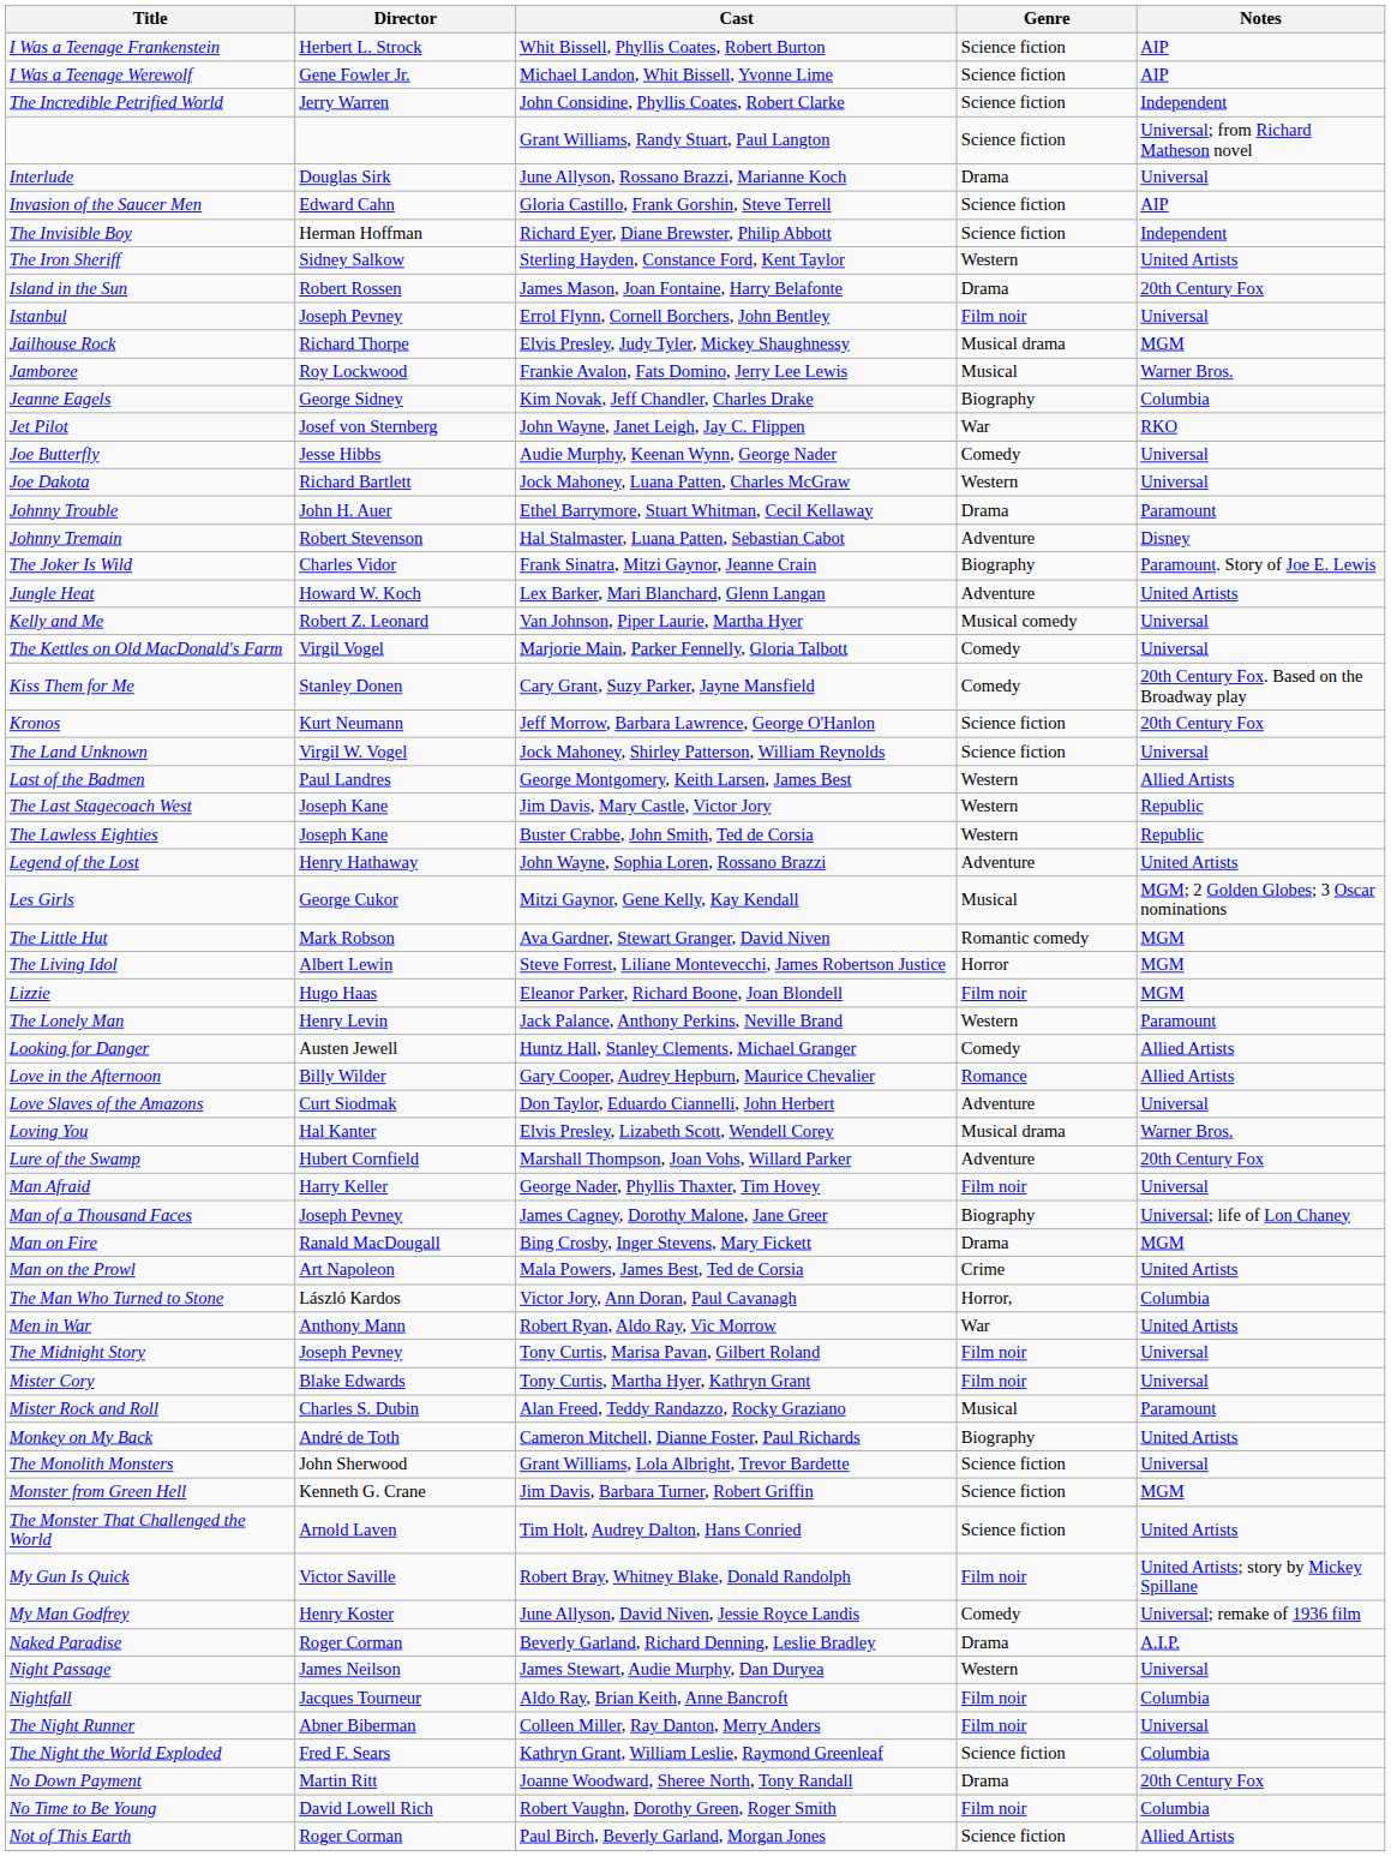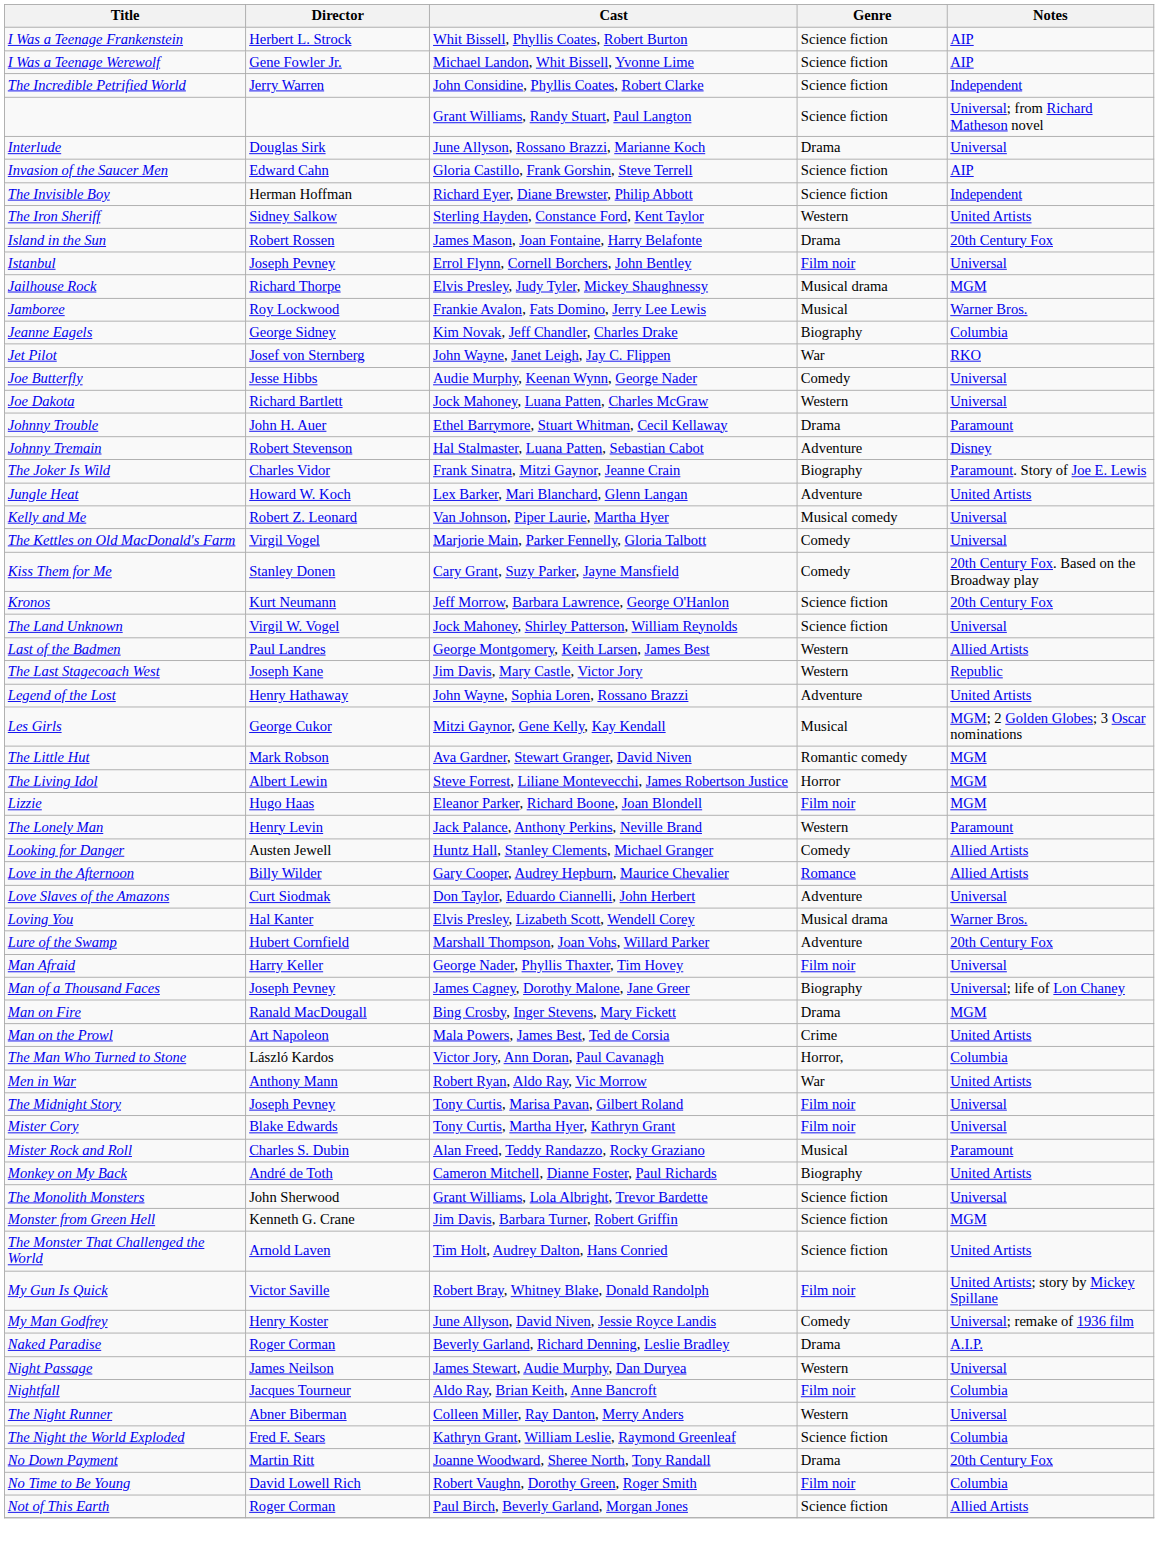 <table class="wikitable sortable" width= "100%">
 <tr>
 <th width=21%>Title</th>
 <th width=16%>Director</th>
 <th width=32%>Cast</th>
 <th width=13%>Genre</th>
 <th width=18%>Notes</th>
 </tr>
 <tr>
 <td><em><a href='#'>I Was a Teenage Frankenstein</a></em></td>
 <td><a href='#'>Herbert L. Strock</a></td>
 <td><a href='#'>Whit Bissell</a>, <a href='#'>Phyllis Coates</a>, <a href='#'>Robert Burton</a></td>
 <td>Science fiction</td>
 <td><a href='#'>AIP</a></td>
 </tr>
 <tr>
 <td><em><a href='#'>I Was a Teenage Werewolf</a></em></td>
 <td><a href='#'>Gene Fowler Jr.</a></td>
 <td><a href='#'>Michael Landon</a>, <a href='#'>Whit Bissell</a>, <a href='#'>Yvonne Lime</a></td>
 <td>Science fiction</td>
 <td><a href='#'>AIP</a></td>
 </tr>
 <tr>
 <td><em><a href='#'>The Incredible Petrified World</a></em></td>
 <td><a href='#'>Jerry Warren</a></td>
 <td><a href='#'>John Considine</a>, <a href='#'>Phyllis Coates</a>, <a href='#'>Robert Clarke</a></td>
 <td>Science fiction</td>
 <td><a href='#'>Independent</a></td>
 </tr>
 <tr>
 <td></td>
 <td></td>
 <td><a href='#'>Grant Williams</a>, <a href='#'>Randy Stuart</a>, <a href='#'>Paul Langton</a></td>
 <td>Science fiction</td>
 <td><a href='#'>Universal</a>; from <a href='#'>Richard Matheson</a> novel</td>
 </tr>
 <tr>
 <td><em><a href='#'>Interlude</a></em></td>
 <td><a href='#'>Douglas Sirk</a></td>
 <td><a href='#'>June Allyson</a>, <a href='#'>Rossano Brazzi</a>, <a href='#'>Marianne Koch</a></td>
 <td>Drama</td>
 <td><a href='#'>Universal</a></td>
 </tr>
 <tr>
 <td><em><a href='#'>Invasion of the Saucer Men</a></em></td>
 <td><a href='#'>Edward Cahn</a></td>
 <td><a href='#'>Gloria Castillo</a>, <a href='#'>Frank Gorshin</a>, <a href='#'>Steve Terrell</a></td>
 <td>Science fiction</td>
 <td><a href='#'>AIP</a></td>
 </tr>
 <tr>
 <td><em><a href='#'>The Invisible Boy</a></em></td>
 <td>Herman Hoffman</td>
 <td><a href='#'>Richard Eyer</a>, <a href='#'>Diane Brewster</a>, <a href='#'>Philip Abbott</a></td>
 <td>Science fiction</td>
 <td><a href='#'>Independent</a></td>
 </tr>
 <tr>
 <td><em><a href='#'>The Iron Sheriff</a></em></td>
 <td><a href='#'>Sidney Salkow</a></td>
 <td><a href='#'>Sterling Hayden</a>, <a href='#'>Constance Ford</a>, <a href='#'>Kent Taylor</a></td>
 <td>Western</td>
 <td><a href='#'>United Artists</a></td>
 </tr>
 <tr>
 <td><em><a href='#'>Island in the Sun</a></em></td>
 <td><a href='#'>Robert Rossen</a></td>
 <td><a href='#'>James Mason</a>, <a href='#'>Joan Fontaine</a>, <a href='#'>Harry Belafonte</a></td>
 <td>Drama</td>
 <td><a href='#'>20th Century Fox</a></td>
 </tr>
 <tr>
 <td><em><a href='#'>Istanbul</a></em></td>
 <td><a href='#'>Joseph Pevney</a></td>
 <td><a href='#'>Errol Flynn</a>, <a href='#'>Cornell Borchers</a>, <a href='#'>John Bentley</a></td>
 <td><a href='#'>Film noir</a></td>
 <td><a href='#'>Universal</a></td>
 </tr>
 <tr>
 <td><em><a href='#'>Jailhouse Rock</a></em></td>
 <td><a href='#'>Richard Thorpe</a></td>
 <td><a href='#'>Elvis Presley</a>, <a href='#'>Judy Tyler</a>, <a href='#'>Mickey Shaughnessy</a></td>
 <td>Musical drama</td>
 <td><a href='#'>MGM</a></td>
 </tr>
 <tr>
 <td><em><a href='#'>Jamboree</a></em></td>
 <td><a href='#'>Roy Lockwood</a></td>
 <td><a href='#'>Frankie Avalon</a>, <a href='#'>Fats Domino</a>, <a href='#'>Jerry Lee Lewis</a></td>
 <td>Musical</td>
 <td><a href='#'>Warner Bros.</a></td>
 </tr>
 <tr>
 <td><em><a href='#'>Jeanne Eagels</a></em></td>
 <td><a href='#'>George Sidney</a></td>
 <td><a href='#'>Kim Novak</a>, <a href='#'>Jeff Chandler</a>, <a href='#'>Charles Drake</a></td>
 <td>Biography</td>
 <td><a href='#'>Columbia</a></td>
 </tr>
 <tr>
 <td><em><a href='#'>Jet Pilot</a></em></td>
 <td><a href='#'>Josef von Sternberg</a></td>
 <td><a href='#'>John Wayne</a>, <a href='#'>Janet Leigh</a>, <a href='#'>Jay C. Flippen</a></td>
 <td>War</td>
 <td><a href='#'>RKO</a></td>
 </tr>
 <tr>
 <td><em><a href='#'>Joe Butterfly</a></em></td>
 <td><a href='#'>Jesse Hibbs</a></td>
 <td><a href='#'>Audie Murphy</a>, <a href='#'>Keenan Wynn</a>, <a href='#'>George Nader</a></td>
 <td>Comedy</td>
 <td><a href='#'>Universal</a></td>
 </tr>
 <tr>
 <td><em><a href='#'>Joe Dakota</a></em></td>
 <td><a href='#'>Richard Bartlett</a></td>
 <td><a href='#'>Jock Mahoney</a>, <a href='#'>Luana Patten</a>, <a href='#'>Charles McGraw</a></td>
 <td>Western</td>
 <td><a href='#'>Universal</a></td>
 </tr>
 <tr>
 <td><em><a href='#'>Johnny Trouble</a></em></td>
 <td><a href='#'>John H. Auer</a></td>
 <td><a href='#'>Ethel Barrymore</a>, <a href='#'>Stuart Whitman</a>, <a href='#'>Cecil Kellaway</a></td>
 <td>Drama</td>
 <td><a href='#'>Paramount</a></td>
 </tr>
 <tr>
 <td><em><a href='#'>Johnny Tremain</a></em></td>
 <td><a href='#'>Robert Stevenson</a></td>
 <td><a href='#'>Hal Stalmaster</a>, <a href='#'>Luana Patten</a>, <a href='#'>Sebastian Cabot</a></td>
 <td>Adventure</td>
 <td><a href='#'>Disney</a></td>
 </tr>
 <tr>
 <td><em><a href='#'>The Joker Is Wild</a></em></td>
 <td><a href='#'>Charles Vidor</a></td>
 <td><a href='#'>Frank Sinatra</a>, <a href='#'>Mitzi Gaynor</a>, <a href='#'>Jeanne Crain</a></td>
 <td>Biography</td>
 <td><a href='#'>Paramount</a>. Story of <a href='#'>Joe E. Lewis</a></td>
 </tr>
 <tr>
 <td><em><a href='#'>Jungle Heat</a></em></td>
 <td><a href='#'>Howard W. Koch</a></td>
 <td><a href='#'>Lex Barker</a>, <a href='#'>Mari Blanchard</a>, <a href='#'>Glenn Langan</a></td>
 <td>Adventure</td>
 <td><a href='#'>United Artists</a></td>
 </tr>
 <tr>
 <td><em><a href='#'>Kelly and Me</a></em></td>
 <td><a href='#'>Robert Z. Leonard</a></td>
 <td><a href='#'>Van Johnson</a>, <a href='#'>Piper Laurie</a>, <a href='#'>Martha Hyer</a></td>
 <td>Musical comedy</td>
 <td><a href='#'>Universal</a></td>
 </tr>
 <tr>
 <td><em><a href='#'>The Kettles on Old MacDonald's Farm</a></em></td>
 <td><a href='#'>Virgil Vogel</a></td>
 <td><a href='#'>Marjorie Main</a>, <a href='#'>Parker Fennelly</a>, <a href='#'>Gloria Talbott</a></td>
 <td>Comedy</td>
 <td><a href='#'>Universal</a></td>
 </tr>
 <tr>
 <td><em><a href='#'>Kiss Them for Me</a></em></td>
 <td><a href='#'>Stanley Donen</a></td>
 <td><a href='#'>Cary Grant</a>, <a href='#'>Suzy Parker</a>, <a href='#'>Jayne Mansfield</a></td>
 <td>Comedy</td>
 <td><a href='#'>20th Century Fox</a>. Based on the Broadway play</td>
 </tr>
 <tr>
 <td><em><a href='#'>Kronos</a></em></td>
 <td><a href='#'>Kurt Neumann</a></td>
 <td><a href='#'>Jeff Morrow</a>, <a href='#'>Barbara Lawrence</a>, <a href='#'>George O'Hanlon</a></td>
 <td>Science fiction</td>
 <td><a href='#'>20th Century Fox</a></td>
 </tr>
 <tr>
 <td><em><a href='#'>The Land Unknown</a></em></td>
 <td><a href='#'>Virgil W. Vogel</a></td>
 <td><a href='#'>Jock Mahoney</a>, <a href='#'>Shirley Patterson</a>, <a href='#'>William Reynolds</a></td>
 <td>Science fiction</td>
 <td><a href='#'>Universal</a></td>
 </tr>
 <tr>
 <td><em><a href='#'>Last of the Badmen</a></em></td>
 <td><a href='#'>Paul Landres</a></td>
 <td><a href='#'>George Montgomery</a>, <a href='#'>Keith Larsen</a>, <a href='#'>James Best</a></td>
 <td>Western</td>
 <td><a href='#'>Allied Artists</a></td>
 </tr>
 <tr>
 <td><em><a href='#'>The Last Stagecoach West</a></em></td>
 <td><a href='#'>Joseph Kane</a></td>
 <td><a href='#'>Jim Davis</a>, <a href='#'>Mary Castle</a>, <a href='#'>Victor Jory</a></td>
-<td>Western</td>
-<td><a href='#'>Republic</a></td>
-</tr>
-<tr>
-<td><em><a href='#'>The Lawless Eighties</a></em></td>
-<td><a href='#'>Joseph Kane</a></td>
-<td><a href='#'>Buster Crabbe</a>, <a href='#'>John Smith</a>, <a href='#'>Ted de Corsia</a></td>
 <td>Western</td>
 <td><a href='#'>Republic</a></td>
 </tr>
 <tr>
 <td><em><a href='#'>Legend of the Lost</a></em></td>
 <td><a href='#'>Henry Hathaway</a></td>
 <td><a href='#'>John Wayne</a>, <a href='#'>Sophia Loren</a>, <a href='#'>Rossano Brazzi</a></td>
 <td>Adventure</td>
 <td><a href='#'>United Artists</a></td>
 </tr>
 <tr>
 <td><em><a href='#'>Les Girls</a></em></td>
 <td><a href='#'>George Cukor</a></td>
 <td><a href='#'>Mitzi Gaynor</a>, <a href='#'>Gene Kelly</a>, <a href='#'>Kay Kendall</a></td>
 <td>Musical</td>
 <td><a href='#'>MGM</a>; 2 <a href='#'>Golden Globes</a>; 3 <a href='#'>Oscar</a> nominations</td>
 </tr>
 <tr>
 <td><em><a href='#'>The Little Hut</a></em></td>
 <td><a href='#'>Mark Robson</a></td>
 <td><a href='#'>Ava Gardner</a>, <a href='#'>Stewart Granger</a>, <a href='#'>David Niven</a></td>
 <td>Romantic comedy</td>
 <td><a href='#'>MGM</a></td>
 </tr>
 <tr>
 <td><em><a href='#'>The Living Idol</a></em></td>
 <td><a href='#'>Albert Lewin</a></td>
 <td><a href='#'>Steve Forrest</a>, <a href='#'>Liliane Montevecchi</a>, <a href='#'>James Robertson Justice</a></td>
 <td>Horror</td>
 <td><a href='#'>MGM</a></td>
 </tr>
 <tr>
 <td><em><a href='#'>Lizzie</a></em></td>
 <td><a href='#'>Hugo Haas</a></td>
 <td><a href='#'>Eleanor Parker</a>, <a href='#'>Richard Boone</a>, <a href='#'>Joan Blondell</a></td>
 <td><a href='#'>Film noir</a></td>
 <td><a href='#'>MGM</a></td>
 </tr>
 <tr>
 <td><em><a href='#'>The Lonely Man</a></em></td>
 <td><a href='#'>Henry Levin</a></td>
 <td><a href='#'>Jack Palance</a>, <a href='#'>Anthony Perkins</a>, <a href='#'>Neville Brand</a></td>
 <td>Western</td>
 <td><a href='#'>Paramount</a></td>
 </tr>
 <tr>
 <td><em><a href='#'>Looking for Danger</a></em></td>
 <td>Austen Jewell</td>
 <td><a href='#'>Huntz Hall</a>, <a href='#'>Stanley Clements</a>, <a href='#'>Michael Granger</a></td>
 <td>Comedy</td>
 <td><a href='#'>Allied Artists</a></td>
 </tr>
 <tr>
 <td><em><a href='#'>Love in the Afternoon</a></em></td>
 <td><a href='#'>Billy Wilder</a></td>
 <td><a href='#'>Gary Cooper</a>, <a href='#'>Audrey Hepburn</a>, <a href='#'>Maurice Chevalier</a></td>
 <td><a href='#'>Romance</a></td>
 <td><a href='#'>Allied Artists</a></td>
 </tr>
 <tr>
 <td><em><a href='#'>Love Slaves of the Amazons</a></em></td>
 <td><a href='#'>Curt Siodmak</a></td>
 <td><a href='#'>Don Taylor</a>, <a href='#'>Eduardo Ciannelli</a>, <a href='#'>John Herbert</a></td>
 <td>Adventure</td>
 <td><a href='#'>Universal</a></td>
 </tr>
 <tr>
 <td><em><a href='#'>Loving You</a></em></td>
 <td><a href='#'>Hal Kanter</a></td>
 <td><a href='#'>Elvis Presley</a>, <a href='#'>Lizabeth Scott</a>, <a href='#'>Wendell Corey</a></td>
 <td>Musical drama</td>
 <td><a href='#'>Warner Bros.</a></td>
 </tr>
 <tr>
 <td><em><a href='#'>Lure of the Swamp</a></em></td>
 <td><a href='#'>Hubert Cornfield</a></td>
 <td><a href='#'>Marshall Thompson</a>, <a href='#'>Joan Vohs</a>, <a href='#'>Willard Parker</a></td>
 <td>Adventure</td>
 <td><a href='#'>20th Century Fox</a></td>
 </tr>
 <tr>
 <td><em><a href='#'>Man Afraid</a></em></td>
 <td><a href='#'>Harry Keller</a></td>
 <td><a href='#'>George Nader</a>, <a href='#'>Phyllis Thaxter</a>, <a href='#'>Tim Hovey</a></td>
 <td><a href='#'>Film noir</a></td>
 <td><a href='#'>Universal</a></td>
 </tr>
 <tr>
 <td><em><a href='#'>Man of a Thousand Faces</a></em></td>
 <td><a href='#'>Joseph Pevney</a></td>
 <td><a href='#'>James Cagney</a>, <a href='#'>Dorothy Malone</a>, <a href='#'>Jane Greer</a></td>
 <td>Biography</td>
 <td><a href='#'>Universal</a>; life of <a href='#'>Lon Chaney</a></td>
 </tr>
 <tr>
 <td><em><a href='#'>Man on Fire</a></em></td>
 <td><a href='#'>Ranald MacDougall</a></td>
 <td><a href='#'>Bing Crosby</a>, <a href='#'>Inger Stevens</a>, <a href='#'>Mary Fickett</a></td>
 <td>Drama</td>
 <td><a href='#'>MGM</a></td>
 </tr>
 <tr>
 <td><em><a href='#'>Man on the Prowl</a></em></td>
 <td><a href='#'>Art Napoleon</a></td>
 <td><a href='#'>Mala Powers</a>, <a href='#'>James Best</a>, <a href='#'>Ted de Corsia</a></td>
 <td>Crime</td>
 <td><a href='#'>United Artists</a></td>
 </tr>
 <tr>
 <td><em><a href='#'>The Man Who Turned to Stone</a></em></td>
 <td>László Kardos</td>
 <td><a href='#'>Victor Jory</a>, <a href='#'>Ann Doran</a>, <a href='#'>Paul Cavanagh</a></td>
 <td>Horror,</td>
 <td><a href='#'>Columbia</a></td>
 </tr>
 <tr>
 <td><em><a href='#'>Men in War</a></em></td>
 <td><a href='#'>Anthony Mann</a></td>
 <td><a href='#'>Robert Ryan</a>, <a href='#'>Aldo Ray</a>, <a href='#'>Vic Morrow</a></td>
 <td>War</td>
 <td><a href='#'>United Artists</a></td>
 </tr>
 <tr>
 <td><em><a href='#'>The Midnight Story</a></em></td>
 <td><a href='#'>Joseph Pevney</a></td>
 <td><a href='#'>Tony Curtis</a>, <a href='#'>Marisa Pavan</a>, <a href='#'>Gilbert Roland</a></td>
 <td><a href='#'>Film noir</a></td>
 <td><a href='#'>Universal</a></td>
 </tr>
 <tr>
 <td><em><a href='#'>Mister Cory</a></em></td>
 <td><a href='#'>Blake Edwards</a></td>
 <td><a href='#'>Tony Curtis</a>, <a href='#'>Martha Hyer</a>, <a href='#'>Kathryn Grant</a></td>
 <td><a href='#'>Film noir</a></td>
 <td><a href='#'>Universal</a></td>
 </tr>
 <tr>
 <td><em><a href='#'>Mister Rock and Roll</a></em></td>
 <td><a href='#'>Charles S. Dubin</a></td>
 <td><a href='#'>Alan Freed</a>, <a href='#'>Teddy Randazzo</a>, <a href='#'>Rocky Graziano</a></td>
 <td>Musical</td>
 <td><a href='#'>Paramount</a></td>
 </tr>
 <tr>
 <td><em><a href='#'>Monkey on My Back</a></em></td>
 <td><a href='#'>André de Toth</a></td>
 <td><a href='#'>Cameron Mitchell</a>, <a href='#'>Dianne Foster</a>, <a href='#'>Paul Richards</a></td>
 <td>Biography</td>
 <td><a href='#'>United Artists</a></td>
 </tr>
 <tr>
 <td><em><a href='#'>The Monolith Monsters</a></em></td>
 <td>John Sherwood</td>
 <td><a href='#'>Grant Williams</a>, <a href='#'>Lola Albright</a>, <a href='#'>Trevor Bardette</a></td>
 <td>Science fiction</td>
 <td><a href='#'>Universal</a></td>
 </tr>
 <tr>
 <td><em><a href='#'>Monster from Green Hell</a></em></td>
 <td>Kenneth G. Crane</td>
 <td><a href='#'>Jim Davis</a>, <a href='#'>Barbara Turner</a>, <a href='#'>Robert Griffin</a></td>
 <td>Science fiction</td>
 <td><a href='#'>MGM</a></td>
 </tr>
 <tr>
 <td><em><a href='#'>The Monster That Challenged the World</a></em></td>
 <td><a href='#'>Arnold Laven</a></td>
 <td><a href='#'>Tim Holt</a>, <a href='#'>Audrey Dalton</a>, <a href='#'>Hans Conried</a></td>
 <td>Science fiction</td>
 <td><a href='#'>United Artists</a></td>
 </tr>
 <tr>
 <td><em><a href='#'>My Gun Is Quick</a></em></td>
 <td><a href='#'>Victor Saville</a></td>
 <td><a href='#'>Robert Bray</a>, <a href='#'>Whitney Blake</a>, <a href='#'>Donald Randolph</a></td>
 <td><a href='#'>Film noir</a></td>
 <td><a href='#'>United Artists</a>; story by <a href='#'>Mickey Spillane</a></td>
 </tr>
 <tr>
 <td><em><a href='#'>My Man Godfrey</a></em></td>
 <td><a href='#'>Henry Koster</a></td>
 <td><a href='#'>June Allyson</a>, <a href='#'>David Niven</a>, <a href='#'>Jessie Royce Landis</a></td>
 <td>Comedy</td>
 <td><a href='#'>Universal</a>; remake of <a href='#'>1936 film</a></td>
 </tr>
 <tr>
 <td><em><a href='#'>Naked Paradise</a></em></td>
 <td><a href='#'>Roger Corman</a></td>
 <td><a href='#'>Beverly Garland</a>, <a href='#'>Richard Denning</a>, <a href='#'>Leslie Bradley</a></td>
 <td>Drama</td>
 <td><a href='#'>A.I.P.</a></td>
 </tr>
 <tr>
 <td><em><a href='#'>Night Passage</a></em></td>
 <td><a href='#'>James Neilson</a></td>
 <td><a href='#'>James Stewart</a>, <a href='#'>Audie Murphy</a>, <a href='#'>Dan Duryea</a></td>
 <td>Western</td>
 <td><a href='#'>Universal</a></td>
 </tr>
 <tr>
 <td><em><a href='#'>Nightfall</a></em></td>
 <td><a href='#'>Jacques Tourneur</a></td>
 <td><a href='#'>Aldo Ray</a>, <a href='#'>Brian Keith</a>, <a href='#'>Anne Bancroft</a></td>
 <td><a href='#'>Film noir</a></td>
 <td><a href='#'>Columbia</a></td>
 </tr>
 <tr>
 <td><em><a href='#'>The Night Runner</a></em></td>
 <td><a href='#'>Abner Biberman</a></td>
 <td><a href='#'>Colleen Miller</a>, <a href='#'>Ray Danton</a>, <a href='#'>Merry Anders</a></td>
-<td><a href='#'>Film noir</a></td>
+<td>Western</td>
 <td><a href='#'>Universal</a></td>
 </tr>
 <tr>
 <td><em><a href='#'>The Night the World Exploded</a></em></td>
 <td><a href='#'>Fred F. Sears</a></td>
 <td><a href='#'>Kathryn Grant</a>, <a href='#'>William Leslie</a>, <a href='#'>Raymond Greenleaf</a></td>
 <td>Science fiction</td>
 <td><a href='#'>Columbia</a></td>
 </tr>
 <tr>
 <td><em><a href='#'>No Down Payment</a></em></td>
 <td><a href='#'>Martin Ritt</a></td>
 <td><a href='#'>Joanne Woodward</a>, <a href='#'>Sheree North</a>, <a href='#'>Tony Randall</a></td>
 <td>Drama</td>
 <td><a href='#'>20th Century Fox</a></td>
 </tr>
 <tr>
 <td><em><a href='#'>No Time to Be Young</a></em></td>
 <td><a href='#'>David Lowell Rich</a></td>
 <td><a href='#'>Robert Vaughn</a>, <a href='#'>Dorothy Green</a>, <a href='#'>Roger Smith</a></td>
 <td><a href='#'>Film noir</a></td>
 <td><a href='#'>Columbia</a></td>
 </tr>
 <tr>
 <td><em><a href='#'>Not of This Earth</a></em></td>
 <td><a href='#'>Roger Corman</a></td>
 <td><a href='#'>Paul Birch</a>, <a href='#'>Beverly Garland</a>, <a href='#'>Morgan Jones</a></td>
 <td>Science fiction</td>
 <td><a href='#'>Allied Artists</a></td>
 </tr>
 <tr>
 </tr>
 </table>
